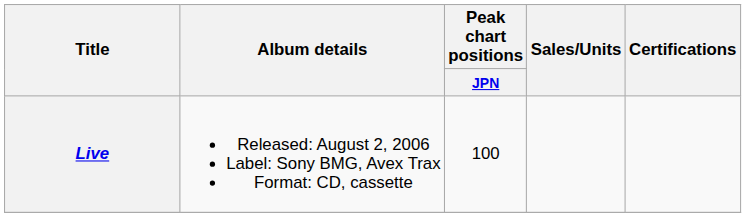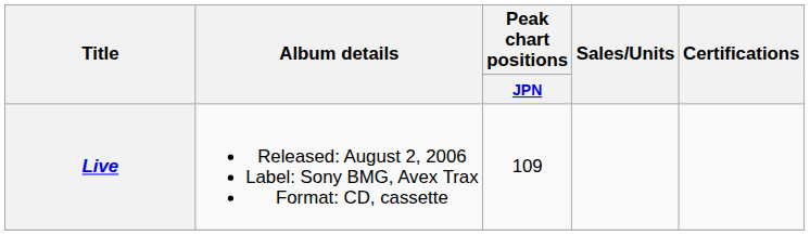 <table class="wikitable plainrowheaders" style="text-align:center;">
 <tr>
 <th rowspan="2" scope="col" style="width:10em;">Title</th>
 <th rowspan="2" scope="col">Album details</th>
 <th colspan="1">Peak chart positions</th>
 <th rowspan="2" scope="col">Sales/Units</th>
 <th rowspan="2">Certifications</th>
 </tr>
 <tr>
 <th style="width:3em;"><small><a href='#'>JPN</a></small><br></th>
 </tr>
 <tr>
 <th scope="row"><em><a href='#'>Live</a></em></th>
 <td><br><ul><li>Released: August 2, 2006</li><li>Label: Sony BMG, Avex Trax</li><li>Format: CD, cassette</li></ul></td>
-<td>100</td>
+<td>109</td>
 <td></td>
 <td></td>
 </tr>
 <tr>
 </tr>
 </table>
